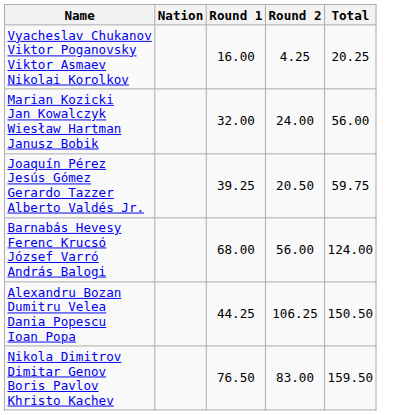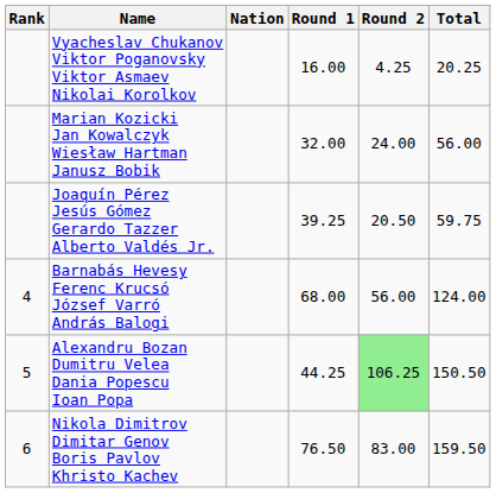 <table class="wikitable sortable" style="text-align:center">
 <tr>
+<th>Rank</th>
 <th>Name</th>
 <th>Nation</th>
 <th>Round 1</th>
 <th>Round 2</th>
 <th>Total</th>
 </tr>
 <tr>
+<td></td>
 <td align="left"><a href='#'>Vyacheslav Chukanov</a><br><a href='#'>Viktor Poganovsky</a><br><a href='#'>Viktor Asmaev</a><br><a href='#'>Nikolai Korolkov</a></td>
 <td align="left"></td>
 <td>16.00</td>
 <td>4.25</td>
 <td>20.25</td>
 </tr>
 <tr>
+<td></td>
 <td align="left"><a href='#'>Marian Kozicki</a><br><a href='#'>Jan Kowalczyk</a><br><a href='#'>Wiesław Hartman</a><br><a href='#'>Janusz Bobik</a></td>
 <td align="left"></td>
 <td>32.00</td>
 <td>24.00</td>
 <td>56.00</td>
 </tr>
 <tr>
+<td></td>
 <td align="left"><a href='#'>Joaquín Pérez</a><br><a href='#'>Jesús Gómez</a><br><a href='#'>Gerardo Tazzer</a><br><a href='#'>Alberto Valdés Jr.</a></td>
 <td align="left"></td>
 <td>39.25</td>
 <td>20.50</td>
 <td>59.75</td>
 </tr>
 <tr>
+<td>4</td>
 <td align="left"><a href='#'>Barnabás Hevesy</a><br><a href='#'>Ferenc Krucsó</a><br><a href='#'>József Varró</a><br><a href='#'>András Balogi</a></td>
 <td align="left"></td>
 <td>68.00</td>
 <td>56.00</td>
 <td>124.00</td>
 </tr>
 <tr>
+<td>5</td>
 <td align="left"><a href='#'>Alexandru Bozan</a><br><a href='#'>Dumitru Velea</a><br><a href='#'>Dania Popescu</a><br><a href='#'>Ioan Popa</a></td>
 <td align="left"></td>
 <td>44.25</td>
-<td>106.25</td>
+<td style="background: lightgreen;">106.25</td>
 <td>150.50</td>
 </tr>
 <tr>
+<td>6</td>
 <td align="left"><a href='#'>Nikola Dimitrov</a><br><a href='#'>Dimitar Genov</a><br><a href='#'>Boris Pavlov</a><br><a href='#'>Khristo Kachev</a></td>
 <td align="left"></td>
 <td>76.50</td>
 <td>83.00</td>
 <td>159.50</td>
 </tr>
 </table>
